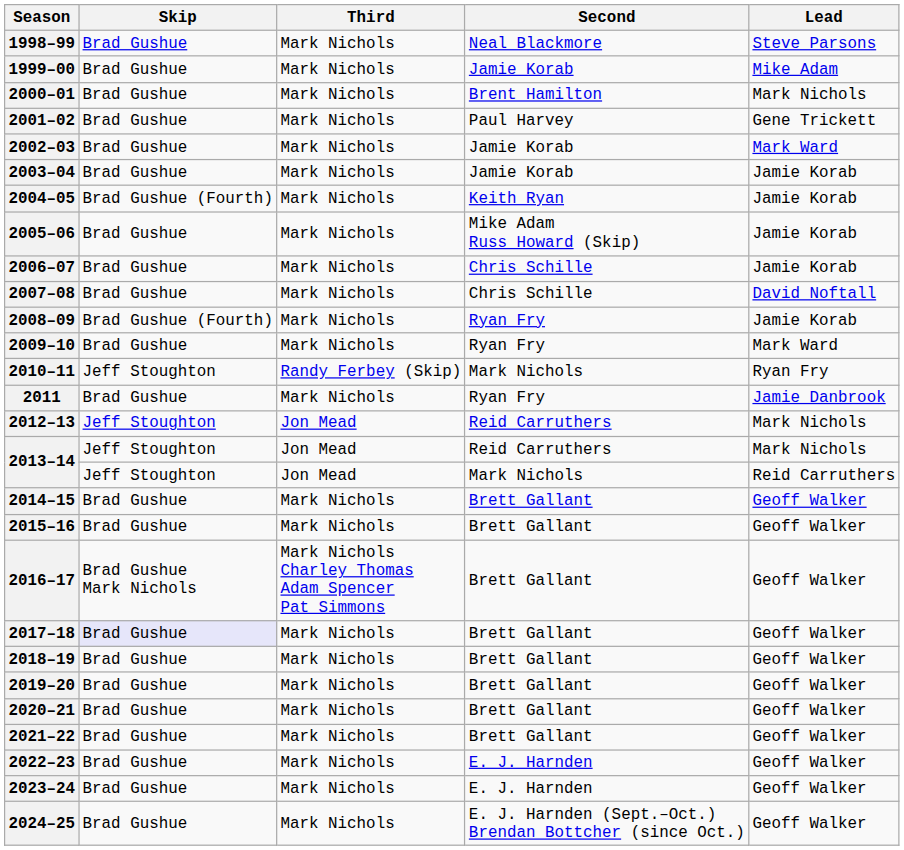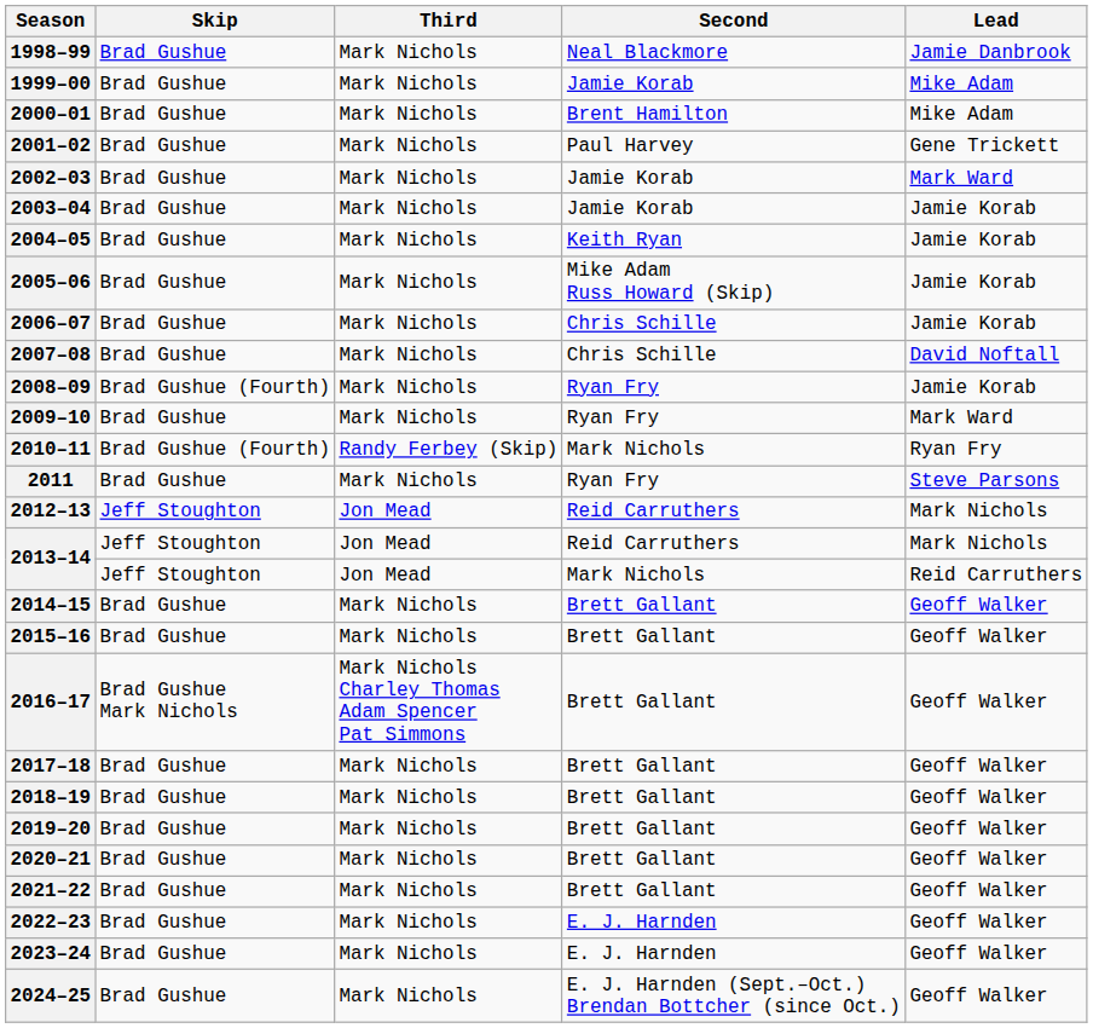 <table class="wikitable">
 <tr>
 <th scope="col">Season</th>
 <th scope="col">Skip</th>
 <th scope="col">Third</th>
 <th scope="col">Second</th>
 <th scope="col">Lead</th>
 </tr>
 <tr>
 <th scope="row">1998–99</th>
 <td><a href='#'>Brad Gushue</a></td>
 <td>Mark Nichols</td>
 <td><a href='#'>Neal Blackmore</a></td>
-<td><a href='#'>Steve Parsons</a></td>
+<td><a href='#'>Jamie Danbrook</a></td>
 </tr>
 <tr>
 <th scope="row">1999–00</th>
 <td>Brad Gushue</td>
 <td>Mark Nichols</td>
 <td><a href='#'>Jamie Korab</a></td>
 <td><a href='#'>Mike Adam</a></td>
 </tr>
 <tr>
 <th scope="row">2000–01</th>
 <td>Brad Gushue</td>
 <td>Mark Nichols</td>
 <td><a href='#'>Brent Hamilton</a></td>
-<td>Mark Nichols</td>
+<td>Mike Adam</td>
 </tr>
 <tr>
 <th scope="row">2001–02</th>
 <td>Brad Gushue</td>
 <td>Mark Nichols</td>
 <td>Paul Harvey</td>
 <td>Gene Trickett</td>
 </tr>
 <tr>
 <th scope="row">2002–03</th>
 <td>Brad Gushue</td>
 <td>Mark Nichols</td>
 <td>Jamie Korab</td>
 <td><a href='#'>Mark Ward</a></td>
 </tr>
 <tr>
 <th scope="row">2003–04</th>
 <td>Brad Gushue</td>
 <td>Mark Nichols</td>
 <td>Jamie Korab</td>
 <td>Jamie Korab</td>
 </tr>
 <tr>
 <th scope="row">2004–05</th>
-<td>Brad Gushue (Fourth)</td>
+<td>Brad Gushue</td>
 <td>Mark Nichols</td>
 <td><a href='#'>Keith Ryan</a></td>
 <td>Jamie Korab</td>
 </tr>
 <tr>
 <th scope="row">2005–06</th>
 <td>Brad Gushue</td>
 <td>Mark Nichols</td>
 <td>Mike Adam <br> <a href='#'>Russ Howard</a> (Skip)</td>
 <td>Jamie Korab</td>
 </tr>
 <tr>
 <th scope="row">2006–07</th>
 <td>Brad Gushue</td>
 <td>Mark Nichols</td>
 <td><a href='#'>Chris Schille</a></td>
 <td>Jamie Korab</td>
 </tr>
 <tr>
 <th scope="row">2007–08</th>
 <td>Brad Gushue</td>
 <td>Mark Nichols</td>
 <td>Chris Schille</td>
 <td><a href='#'>David Noftall</a></td>
 </tr>
 <tr>
 <th scope="row">2008–09</th>
 <td>Brad Gushue (Fourth)</td>
 <td>Mark Nichols</td>
 <td><a href='#'>Ryan Fry</a></td>
 <td>Jamie Korab</td>
 </tr>
 <tr>
 <th scope="row">2009–10</th>
 <td>Brad Gushue</td>
 <td>Mark Nichols</td>
 <td>Ryan Fry</td>
 <td>Mark Ward</td>
 </tr>
 <tr>
 <th scope="row">2010–11</th>
-<td>Jeff Stoughton</td>
+<td>Brad Gushue (Fourth)</td>
 <td><a href='#'>Randy Ferbey</a> (Skip)</td>
 <td>Mark Nichols</td>
 <td>Ryan Fry</td>
 </tr>
 <tr>
 <th scope="row">2011</th>
 <td>Brad Gushue</td>
 <td>Mark Nichols</td>
 <td>Ryan Fry</td>
-<td><a href='#'>Jamie Danbrook</a></td>
+<td><a href='#'>Steve Parsons</a></td>
 </tr>
 <tr>
 <th scope="row">2012–13</th>
 <td><a href='#'>Jeff Stoughton</a></td>
 <td><a href='#'>Jon Mead</a></td>
 <td><a href='#'>Reid Carruthers</a></td>
 <td>Mark Nichols</td>
 </tr>
 <tr>
 <th scope="row" rowspan=2>2013–14</th>
 <td>Jeff Stoughton</td>
 <td>Jon Mead</td>
 <td>Reid Carruthers</td>
 <td>Mark Nichols</td>
 </tr>
 <tr>
 <td>Jeff Stoughton</td>
 <td>Jon Mead</td>
 <td>Mark Nichols</td>
 <td>Reid Carruthers</td>
 </tr>
 <tr>
 <th scope="row">2014–15</th>
 <td>Brad Gushue</td>
 <td>Mark Nichols</td>
 <td><a href='#'>Brett Gallant</a></td>
 <td><a href='#'>Geoff Walker</a></td>
 </tr>
 <tr>
 <th scope="row">2015–16</th>
 <td>Brad Gushue</td>
 <td>Mark Nichols</td>
 <td>Brett Gallant</td>
 <td>Geoff Walker</td>
 </tr>
 <tr>
 <th scope="row">2016–17</th>
 <td>Brad Gushue<br>Mark Nichols</td>
 <td>Mark Nichols<br><a href='#'>Charley Thomas</a><br><a href='#'>Adam Spencer</a><br><a href='#'>Pat Simmons</a></td>
 <td>Brett Gallant</td>
 <td>Geoff Walker</td>
 </tr>
 <tr>
 <th scope="row">2017–18</th>
-<td style="background: lavender;">Brad Gushue</td>
+<td>Brad Gushue</td>
 <td>Mark Nichols</td>
 <td>Brett Gallant</td>
 <td>Geoff Walker</td>
 </tr>
 <tr>
 <th scope="row">2018–19</th>
 <td>Brad Gushue</td>
 <td>Mark Nichols</td>
 <td>Brett Gallant</td>
 <td>Geoff Walker</td>
 </tr>
 <tr>
 <th scope="row">2019–20</th>
 <td>Brad Gushue</td>
 <td>Mark Nichols</td>
 <td>Brett Gallant</td>
 <td>Geoff Walker</td>
 </tr>
 <tr>
 <th scope="row">2020–21</th>
 <td>Brad Gushue</td>
 <td>Mark Nichols</td>
 <td>Brett Gallant</td>
 <td>Geoff Walker</td>
 </tr>
 <tr>
 <th scope="row">2021–22</th>
 <td>Brad Gushue</td>
 <td>Mark Nichols</td>
 <td>Brett Gallant</td>
 <td>Geoff Walker</td>
 </tr>
 <tr>
 <th scope="row">2022–23</th>
 <td>Brad Gushue</td>
 <td>Mark Nichols</td>
 <td><a href='#'>E. J. Harnden</a></td>
 <td>Geoff Walker</td>
 </tr>
 <tr>
 <th scope="row">2023–24</th>
 <td>Brad Gushue</td>
 <td>Mark Nichols</td>
 <td>E. J. Harnden</td>
 <td>Geoff Walker</td>
 </tr>
 <tr>
 <th scope="row">2024–25</th>
 <td>Brad Gushue</td>
 <td>Mark Nichols</td>
 <td>E. J. Harnden (Sept.–Oct.) <br> <a href='#'>Brendan Bottcher</a> (since Oct.)</td>
 <td>Geoff Walker</td>
 </tr>
 </table>
